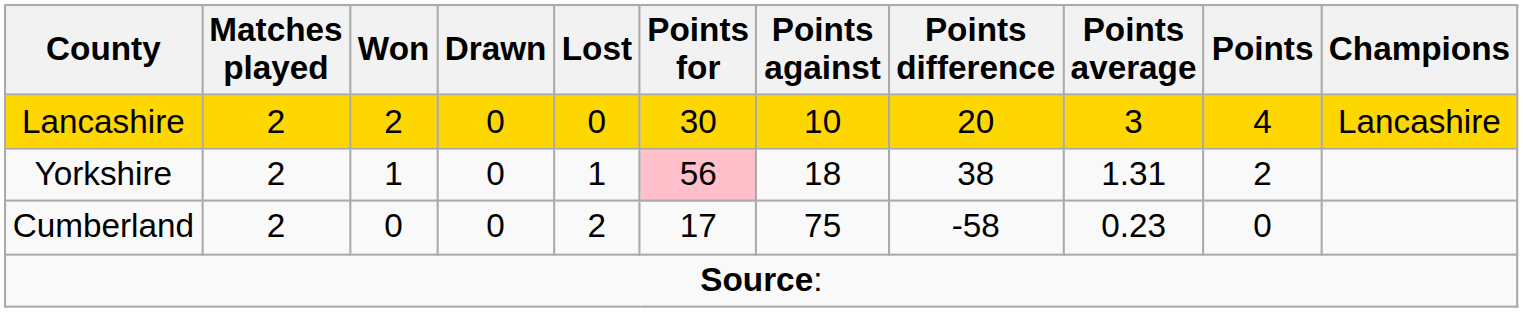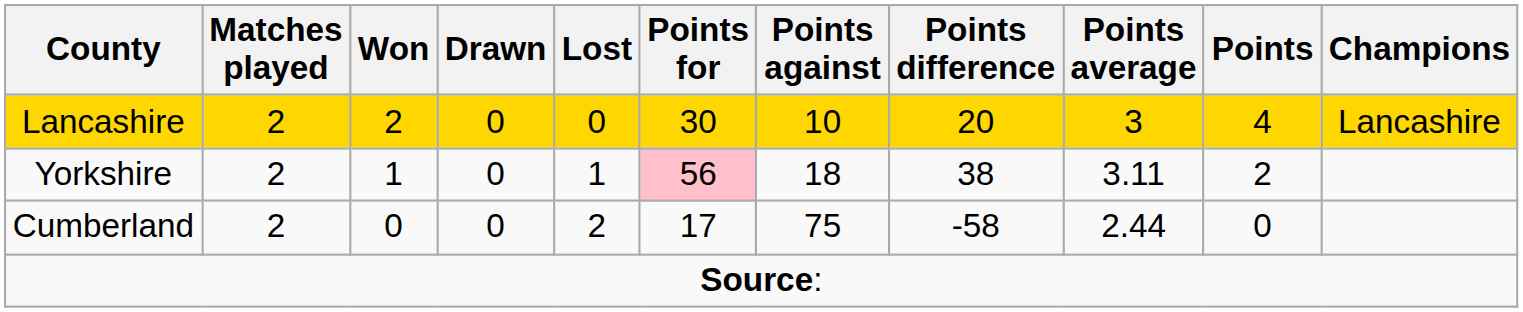 <table class="wikitable plainrowheaders" style="text-align: center; width: 60%">
 <tr>
 <th scope="col" style="width: 5%;">County</th>
 <th scope="col" style="width: 5%;">Matches played</th>
 <th scope="col" style="width: 5%;">Won</th>
 <th scope="col" style="width: 5%;">Drawn</th>
 <th scope="col" style="width: 5%;">Lost</th>
 <th scope="col" style="width: 5%;">Points for</th>
 <th scope="col" style="width: 5%;">Points against</th>
 <th scope="col" style="width: 5%;">Points difference</th>
 <th scope="col" style="width: 5%;">Points average</th>
 <th scope="col" style="width: 5%;">Points</th>
 <th scope="col" style="width: 15%;">Champions</th>
 </tr>
 <tr style="background: gold;">
 <td>Lancashire</td>
 <td>2</td>
 <td>2</td>
 <td>0</td>
 <td>0</td>
 <td>30</td>
 <td>10</td>
 <td>20</td>
 <td>3</td>
 <td>4</td>
 <td>Lancashire</td>
 </tr>
 <tr>
 <td>Yorkshire</td>
 <td>2</td>
 <td>1</td>
 <td>0</td>
 <td>1</td>
 <td style="background: pink;">56</td>
 <td>18</td>
 <td>38</td>
-<td>1.31</td>
+<td>3.11</td>
 <td>2</td>
 <td></td>
 </tr>
 <tr>
 <td>Cumberland</td>
 <td>2</td>
 <td>0</td>
 <td>0</td>
 <td>2</td>
 <td>17</td>
 <td>75</td>
 <td>-58</td>
-<td>0.23</td>
+<td>2.44</td>
 <td>0</td>
 <td></td>
 </tr>
 <tr>
 <td colspan="11"><strong>Source</strong>:</td>
 </tr>
 </table>
